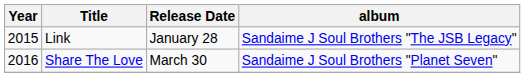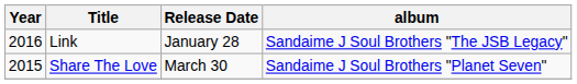 <table class="wikitable" style="font-size:small">
 <tr>
 <th>Year</th>
 <th>Title</th>
 <th>Release Date</th>
 <th>album</th>
 </tr>
 <tr>
-<td>2015</td>
+<td>2016</td>
 <td>Link</td>
 <td>January 28</td>
 <td><a href='#'>Sandaime J Soul Brothers</a> "<a href='#'>The JSB Legacy</a>"</td>
 </tr>
 <tr>
-<td>2016</td>
+<td>2015</td>
 <td><a href='#'>Share The Love</a></td>
 <td>March 30</td>
 <td><a href='#'>Sandaime J Soul Brothers</a> "<a href='#'>Planet Seven</a>"</td>
 </tr>
 <tr>
 </tr>
 </table>
